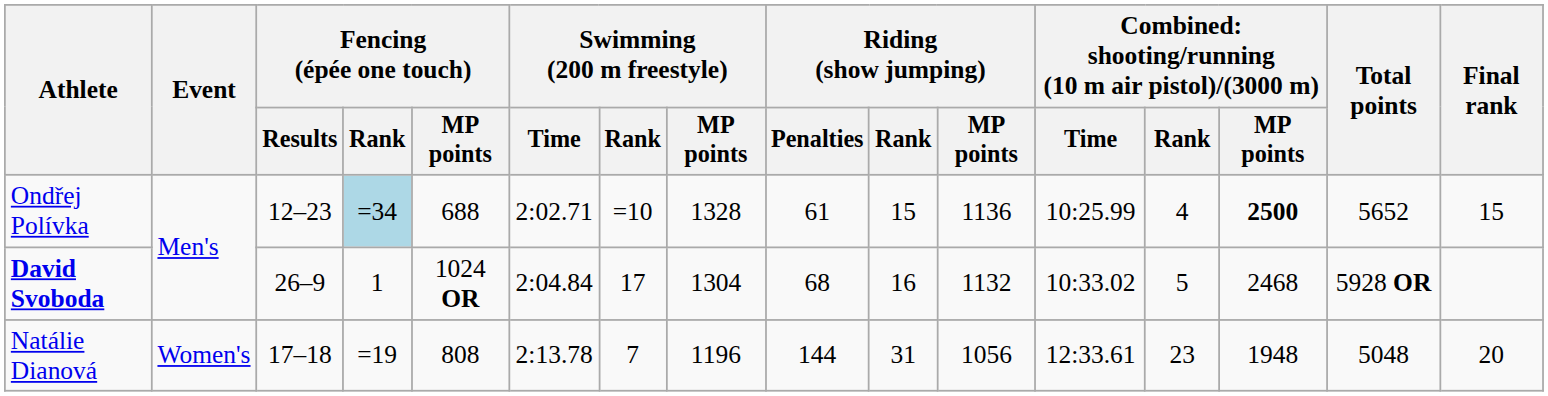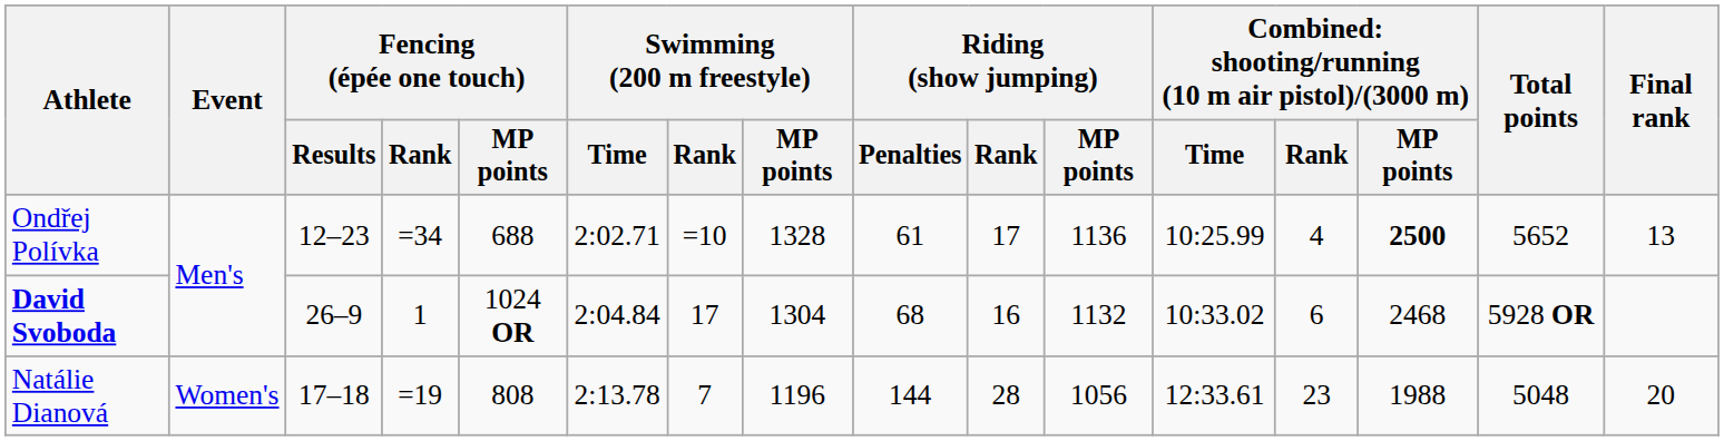 <table class="wikitable" style="font-size:90%">
 <tr>
 <th rowspan="2">Athlete</th>
 <th rowspan="2">Event</th>
 <th colspan=3>Fencing<br><span>(épée one touch)</span></th>
 <th colspan=3>Swimming<br><span>(200 m freestyle)</span></th>
 <th colspan=3>Riding<br><span>(show jumping)</span></th>
 <th colspan=3>Combined: shooting/running<br><span>(10 m air pistol)/(3000 m)</span></th>
 <th rowspan=2>Total points</th>
 <th rowspan=2>Final rank</th>
 </tr>
 <tr style="font-size:95%">
 <th>Results</th>
 <th>Rank</th>
 <th>MP points</th>
 <th>Time</th>
 <th>Rank</th>
 <th>MP points</th>
 <th>Penalties</th>
 <th>Rank</th>
 <th>MP points</th>
 <th>Time</th>
 <th>Rank</th>
 <th>MP points</th>
 </tr>
 <tr align=center>
 <td align=left><a href='#'>Ondřej Polívka</a></td>
 <td align=left rowspan=2><a href='#'>Men's</a></td>
 <td>12–23</td>
-<td style="background: lightblue;">=34</td>
+<td>=34</td>
 <td>688</td>
 <td>2:02.71</td>
 <td>=10</td>
 <td>1328</td>
 <td>61</td>
-<td>15</td>
+<td>17</td>
 <td>1136</td>
 <td>10:25.99</td>
 <td>4</td>
 <td><strong>2500</strong></td>
 <td>5652</td>
-<td>15</td>
+<td>13</td>
 </tr>
 <tr align=center>
 <td align=left><strong><a href='#'>David Svoboda</a></strong></td>
 <td>26–9</td>
 <td>1</td>
 <td>1024 <strong>OR</strong></td>
 <td>2:04.84</td>
 <td>17</td>
 <td>1304</td>
 <td>68</td>
 <td>16</td>
 <td>1132</td>
 <td>10:33.02</td>
-<td>5</td>
+<td>6</td>
 <td>2468</td>
 <td>5928 <strong>OR</strong></td>
 <td></td>
 </tr>
 <tr align=center>
 <td align=left><a href='#'>Natálie Dianová</a></td>
 <td align=left><a href='#'>Women's</a></td>
 <td>17–18</td>
 <td>=19</td>
 <td>808</td>
 <td>2:13.78</td>
 <td>7</td>
 <td>1196</td>
 <td>144</td>
-<td>31</td>
+<td>28</td>
 <td>1056</td>
 <td>12:33.61</td>
 <td>23</td>
-<td>1948</td>
+<td>1988</td>
 <td>5048</td>
 <td>20</td>
 </tr>
 </table>
